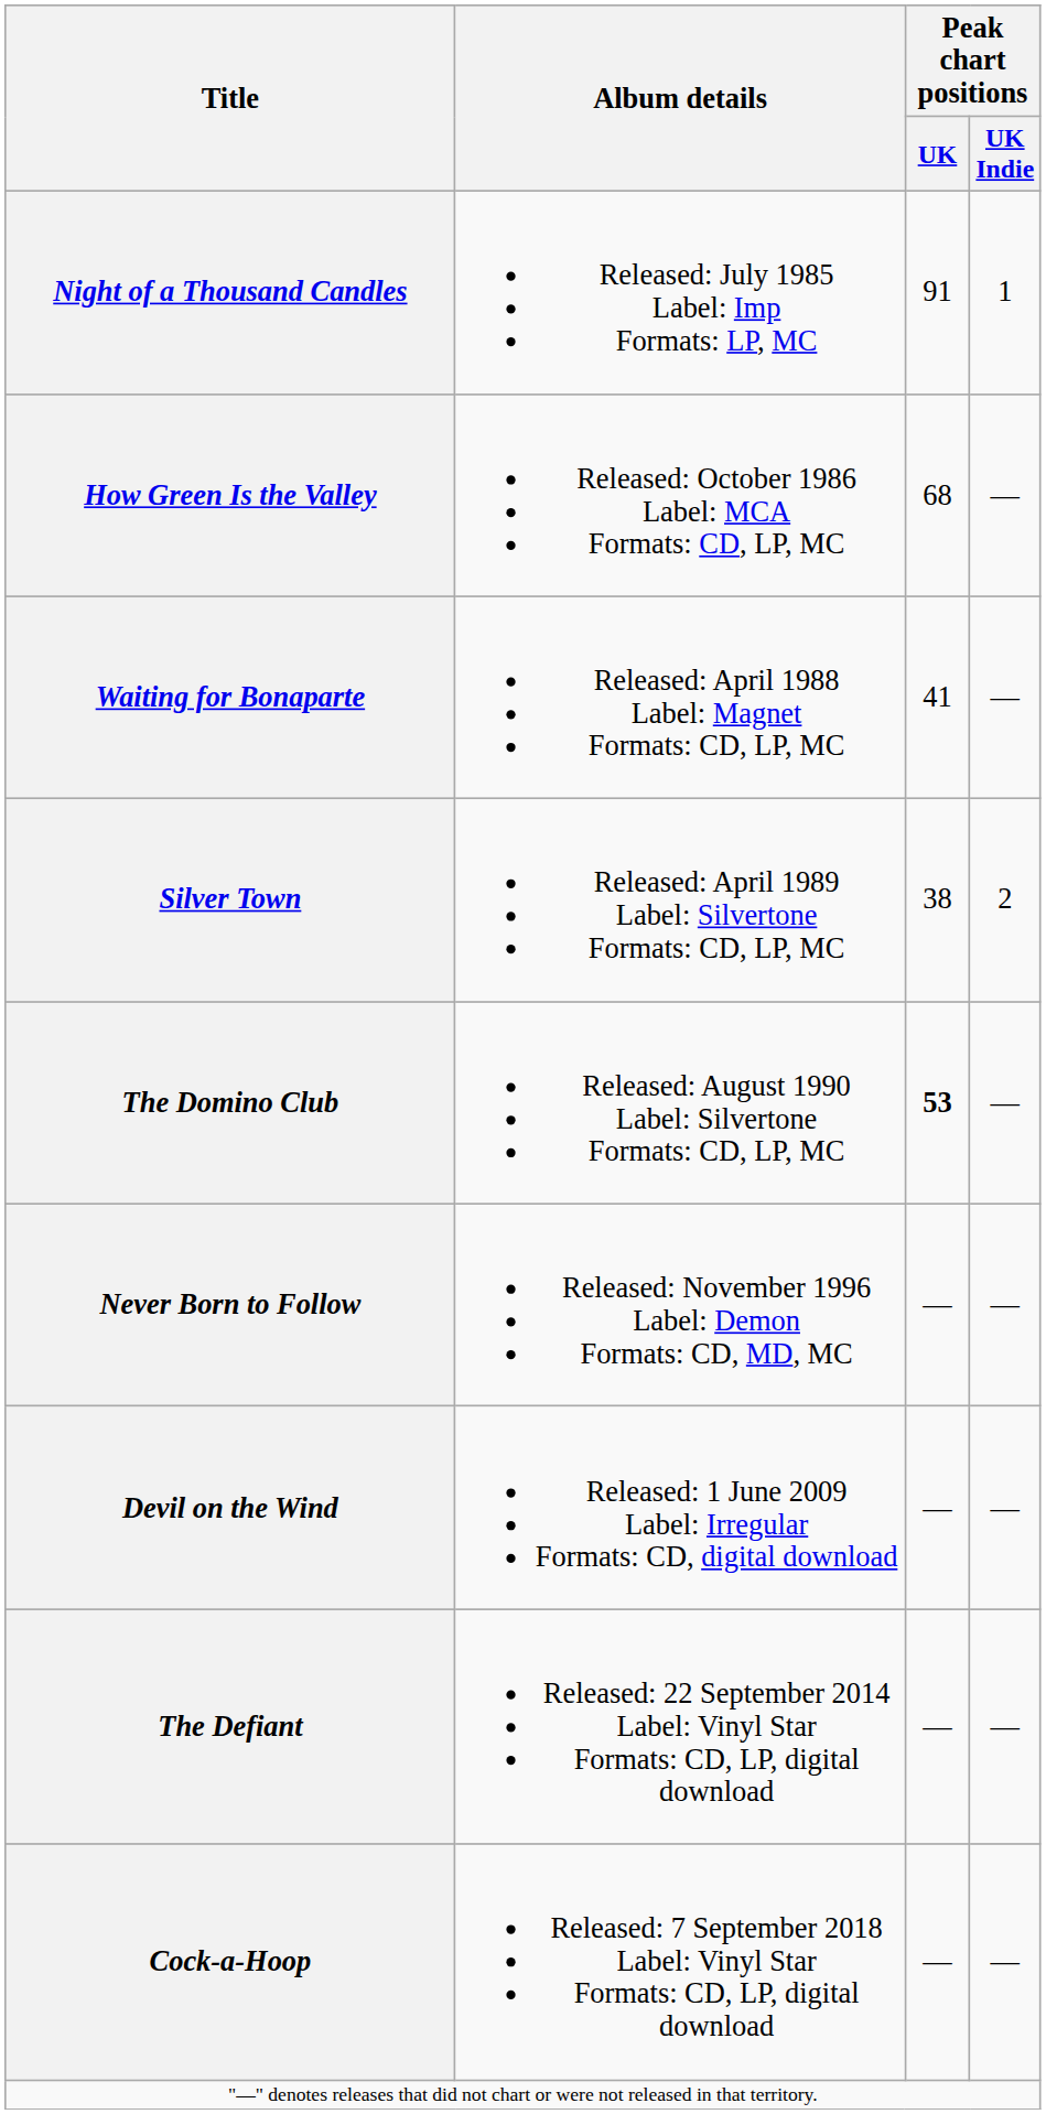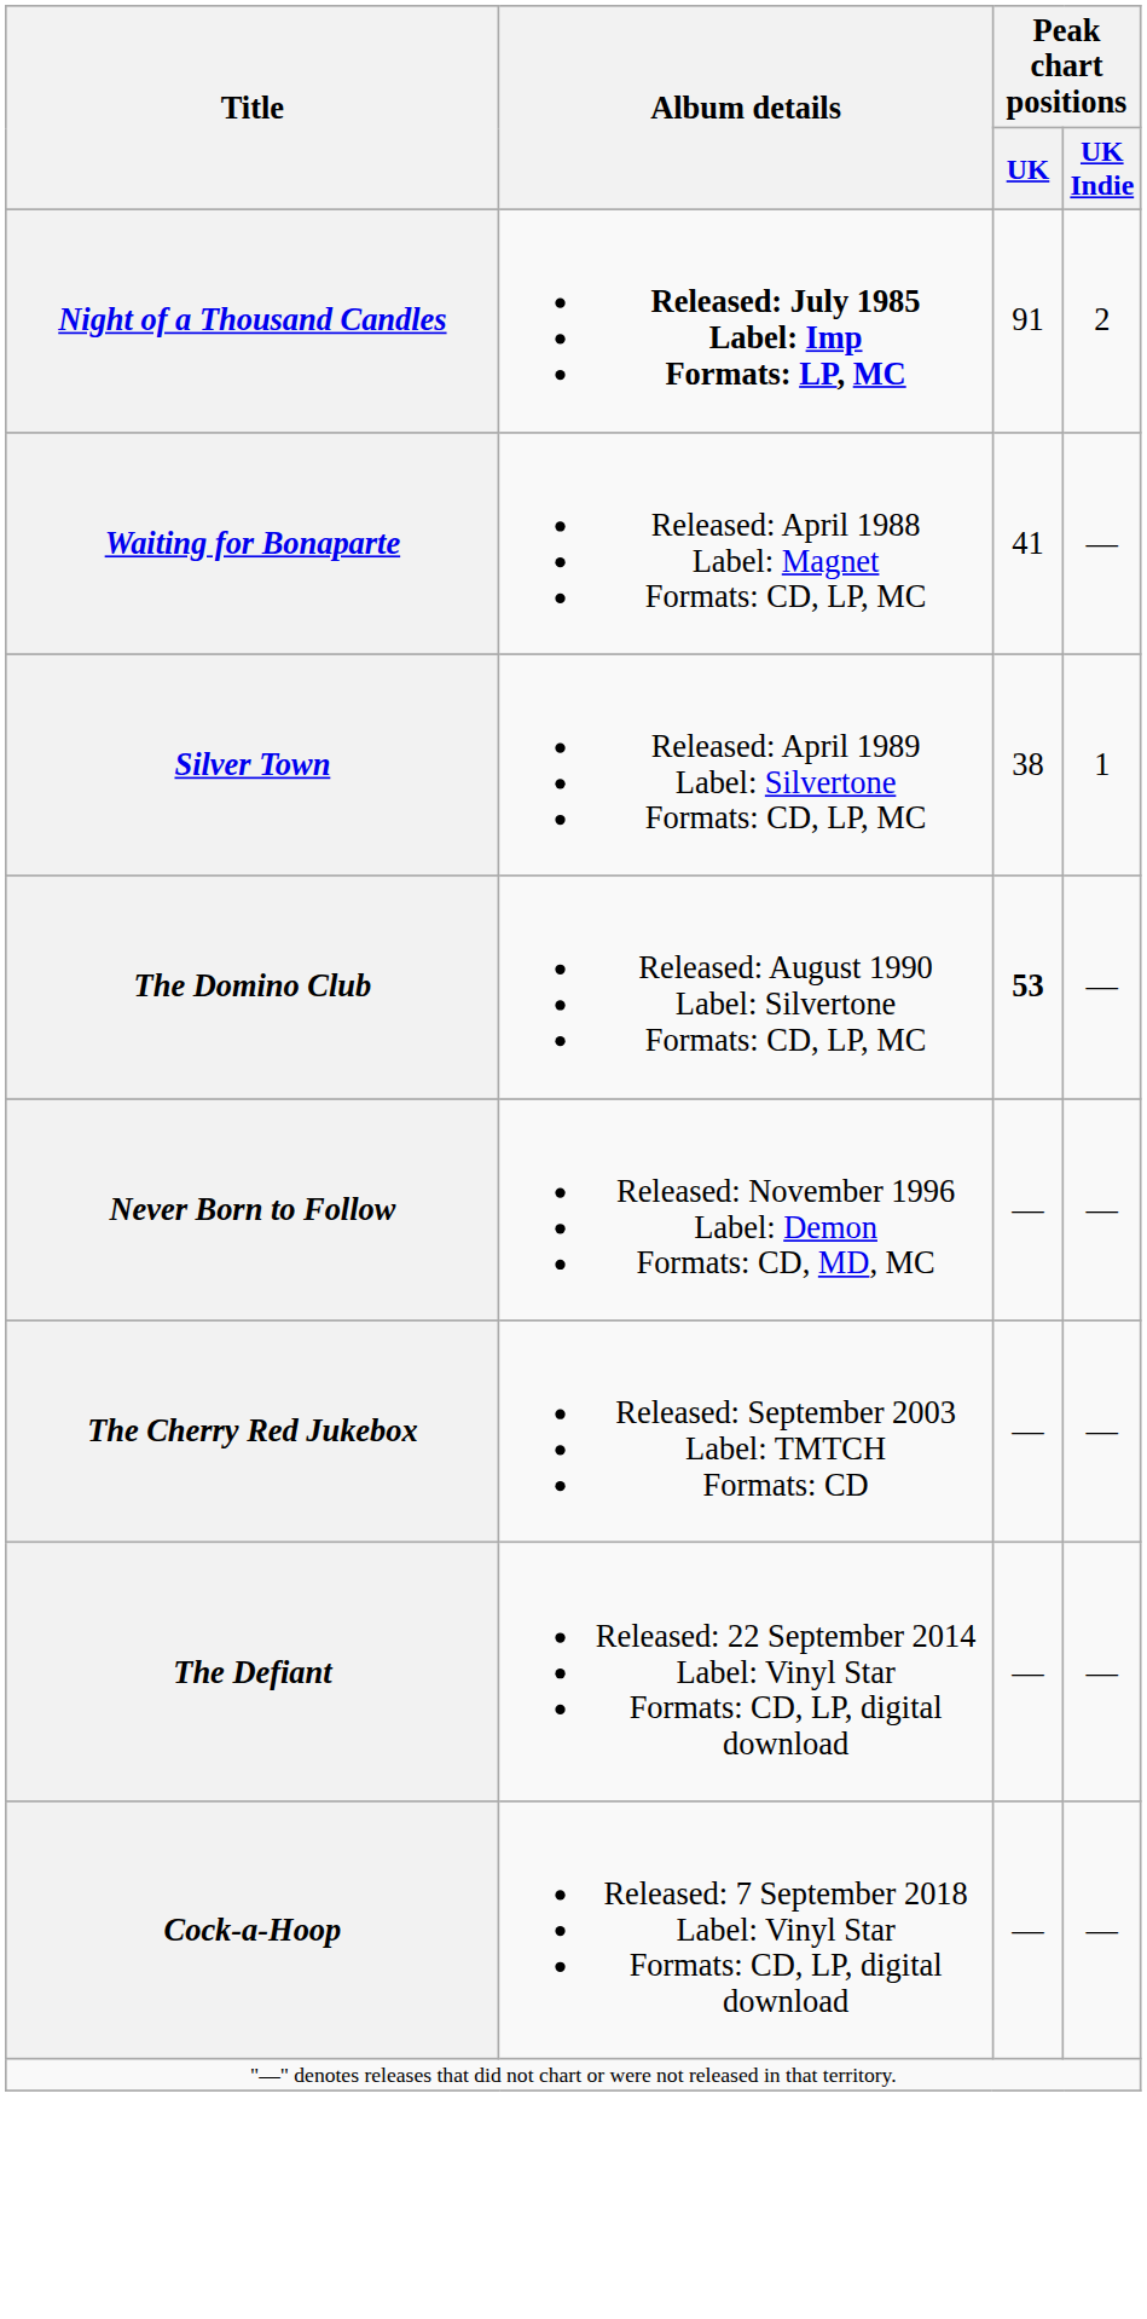 <table class="wikitable plainrowheaders" style="text-align:center;">
 <tr>
 <th rowspan="2" scope="col" style="width:15em;">Title</th>
 <th rowspan="2" scope="col" style="width:15em;">Album details</th>
 <th colspan="2">Peak chart positions</th>
 </tr>
 <tr>
 <th scope="col" style="width:2em;font-size:90%;"><a href='#'>UK</a><br></th>
 <th scope="col" style="width:2em;font-size:90%;"><a href='#'>UK Indie</a><br></th>
 </tr>
 <tr>
 <th scope="row"><em><a href='#'>Night of a Thousand Candles</a></em></th>
-<td><br><ul><li>Released: July 1985</li><li>Label: <a href='#'>Imp</a></li><li>Formats: <a href='#'>LP</a>, <a href='#'>MC</a></li></ul></td>
+<td><strong><br><ul><li>Released: July 1985</li><li>Label: <a href='#'>Imp</a></li><li>Formats: <a href='#'>LP</a>, <a href='#'>MC</a></li></ul></strong></td>
 <td>91</td>
-<td>1</td>
-</tr>
-<tr>
-<th scope="row"><em><a href='#'>How Green Is the Valley</a></em></th>
-<td><br><ul><li>Released: October 1986</li><li>Label: <a href='#'>MCA</a></li><li>Formats: <a href='#'>CD</a>, LP, MC</li></ul></td>
-<td>68</td>
-<td>—</td>
+<td>2</td>
 </tr>
 <tr>
 <th scope="row"><em><a href='#'>Waiting for Bonaparte</a></em></th>
 <td><br><ul><li>Released: April 1988</li><li>Label: <a href='#'>Magnet</a></li><li>Formats: CD, LP, MC</li></ul></td>
 <td>41</td>
 <td>—</td>
 </tr>
 <tr>
 <th scope="row"><em><a href='#'>Silver Town</a></em></th>
 <td><br><ul><li>Released: April 1989</li><li>Label: <a href='#'>Silvertone</a></li><li>Formats: CD, LP, MC</li></ul></td>
 <td>38</td>
-<td>2</td>
+<td>1</td>
 </tr>
 <tr>
 <th scope="row"><em>The Domino Club</em></th>
 <td><br><ul><li>Released: August 1990</li><li>Label: Silvertone</li><li>Formats: CD, LP, MC</li></ul></td>
 <td><strong>53</strong></td>
 <td>—</td>
 </tr>
 <tr>
 <th scope="row"><em>Never Born to Follow</em></th>
 <td><br><ul><li>Released: November 1996</li><li>Label: <a href='#'>Demon</a></li><li>Formats: CD, <a href='#'>MD</a>, MC</li></ul></td>
 <td>—</td>
 <td>—</td>
 </tr>
 <tr>
-<th scope="row"><em>Devil on the Wind</em></th>
-<td><br><ul><li>Released: 1 June 2009</li><li>Label: <a href='#'>Irregular</a></li><li>Formats: CD, <a href='#'>digital download</a></li></ul></td>
+<th scope="row"><em>The Cherry Red Jukebox</em></th>
+<td><br><ul><li>Released: September 2003</li><li>Label: TMTCH</li><li>Formats: CD</li></ul></td>
 <td>—</td>
 <td>—</td>
 </tr>
 <tr>
 <th scope="row"><em>The Defiant</em></th>
 <td><br><ul><li>Released: 22 September 2014</li><li>Label: Vinyl Star</li><li>Formats: CD, LP, digital download</li></ul></td>
 <td>—</td>
 <td>—</td>
 </tr>
 <tr>
 <th scope="row"><em>Cock-a-Hoop</em></th>
 <td><br><ul><li>Released: 7 September 2018</li><li>Label: Vinyl Star</li><li>Formats: CD, LP, digital download</li></ul></td>
 <td>—</td>
 <td>—</td>
 </tr>
 <tr>
 <td colspan="4" style="font-size:8pt">"—" denotes releases that did not chart or were not released in that territory.</td>
 </tr>
 </table>
